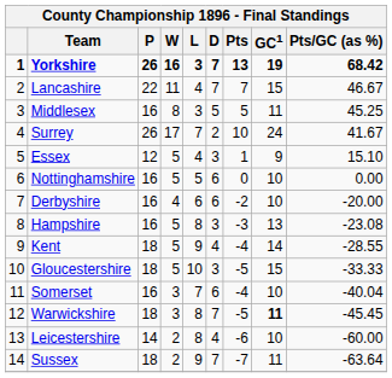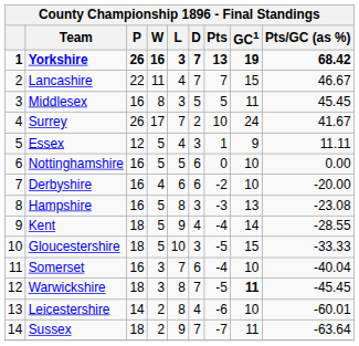 <table class="wikitable">
 <tr>
 <th colspan="9">County Championship 1896 - Final Standings</th>
 </tr>
 <tr bgcolor="#efefef">
 <th></th>
 <th>Team</th>
 <th>P</th>
 <th>W</th>
 <th>L</th>
 <th>D</th>
 <th>Pts</th>
 <th>GC<sup>1</sup></th>
 <th>Pts/GC (as %)</th>
 </tr>
 <tr align="right">
 <td><strong>1</strong></td>
 <td align="left"><strong><a href='#'>Yorkshire</a></strong></td>
 <td><strong> 26</strong></td>
 <td><strong>16</strong></td>
 <td><strong>3</strong></td>
 <td><strong>7</strong></td>
 <td><strong>13</strong></td>
 <td><strong>19</strong></td>
 <td><strong>68.42</strong></td>
 </tr>
 <tr align="right">
 <td>2</td>
 <td align="left"><a href='#'>Lancashire</a></td>
 <td>22</td>
 <td>11</td>
 <td>4</td>
 <td>7</td>
 <td>7</td>
 <td>15</td>
 <td>46.67</td>
 </tr>
 <tr align="right">
 <td>3</td>
 <td align="left"><a href='#'>Middlesex</a></td>
 <td>16</td>
 <td>8</td>
 <td>3</td>
 <td>5</td>
 <td>5</td>
 <td>11</td>
-<td>45.25</td>
+<td>45.45</td>
 </tr>
 <tr align="right">
 <td>4</td>
 <td align="left"><a href='#'>Surrey</a></td>
 <td>26</td>
 <td>17</td>
 <td>7</td>
 <td>2</td>
 <td>10</td>
 <td>24</td>
 <td>41.67</td>
 </tr>
 <tr align="right">
 <td>5</td>
 <td align="left"><a href='#'>Essex</a></td>
 <td>12</td>
 <td>5</td>
 <td>4</td>
 <td>3</td>
 <td>1</td>
 <td>9</td>
-<td>15.10</td>
+<td>11.11</td>
 </tr>
 <tr align="right">
 <td>6</td>
 <td align="left"><a href='#'>Nottinghamshire</a></td>
 <td>16</td>
 <td>5</td>
 <td>5</td>
 <td>6</td>
 <td>0</td>
 <td>10</td>
 <td>0.00</td>
 </tr>
 <tr align="right">
 <td>7</td>
 <td align="left"><a href='#'>Derbyshire</a></td>
 <td>16</td>
 <td>4</td>
 <td>6</td>
 <td>6</td>
 <td>-2</td>
 <td>10</td>
 <td>-20.00</td>
 </tr>
 <tr align="right">
 <td>8</td>
 <td align="left"><a href='#'>Hampshire</a></td>
 <td>16</td>
 <td>5</td>
 <td>8</td>
 <td>3</td>
 <td>-3</td>
 <td>13</td>
 <td>-23.08</td>
 </tr>
 <tr align="right">
 <td>9</td>
 <td align="left"><a href='#'>Kent</a></td>
 <td>18</td>
 <td>5</td>
 <td>9</td>
 <td>4</td>
 <td>-4</td>
 <td>14</td>
 <td>-28.55</td>
 </tr>
 <tr align="right">
 <td>10</td>
 <td align="left"><a href='#'>Gloucestershire</a></td>
 <td>18</td>
 <td>5</td>
 <td>10</td>
 <td>3</td>
 <td>-5</td>
 <td>15</td>
 <td>-33.33</td>
 </tr>
 <tr align="right">
 <td>11</td>
 <td align="left"><a href='#'>Somerset</a></td>
 <td>16</td>
 <td>3</td>
 <td>7</td>
 <td>6</td>
 <td>-4</td>
 <td>10</td>
 <td>-40.04</td>
 </tr>
 <tr align="right">
 <td>12</td>
 <td align="left"><a href='#'>Warwickshire</a></td>
 <td>18</td>
 <td>3</td>
 <td>8</td>
 <td>7</td>
 <td>-5</td>
 <td><strong>11</strong></td>
 <td>-45.45</td>
 </tr>
 <tr align="right">
 <td>13</td>
 <td align="left"><a href='#'>Leicestershire</a></td>
 <td>14</td>
 <td>2</td>
 <td>8</td>
 <td>4</td>
 <td>-6</td>
 <td>10</td>
-<td>-60.00</td>
+<td>-60.01</td>
 </tr>
 <tr align="right">
 <td>14</td>
 <td align="left"><a href='#'>Sussex</a></td>
 <td>18</td>
 <td>2</td>
 <td>9</td>
 <td>7</td>
 <td>-7</td>
 <td>11</td>
 <td>-63.64</td>
 </tr>
 <tr>
 </tr>
 </table>
